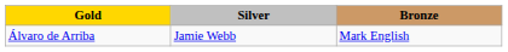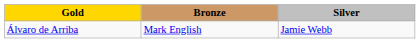 <table class="wikitable" style="text-align:left">
 <tr align="center">
 <td width=200 bgcolor=gold><strong>Gold</strong></td>
+<td width=200 bgcolor=CC9966><strong>Bronze</strong></td>
 <td width=200 bgcolor=silver><strong>Silver</strong></td>
-<td width=200 bgcolor=CC9966><strong>Bronze</strong></td>
 </tr>
 <tr>
 <td><a href='#'>Álvaro de Arriba</a><br></td>
+<td><a href='#'>Mark English</a><br></td>
 <td><a href='#'>Jamie Webb</a><br></td>
-<td><a href='#'>Mark English</a><br></td>
 </tr>
 </table>
